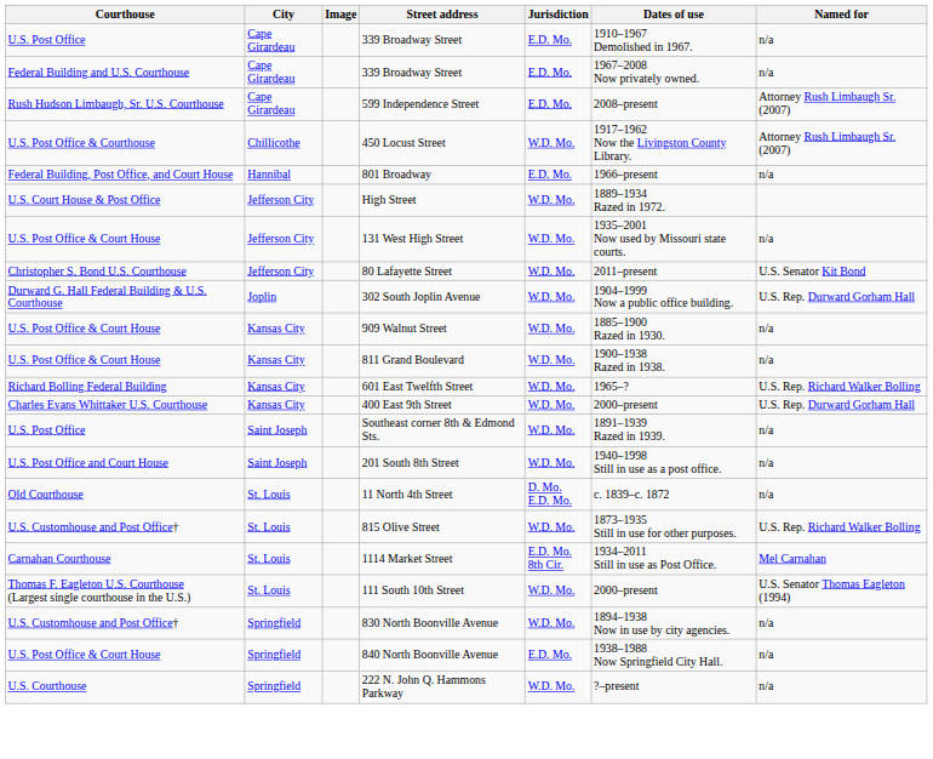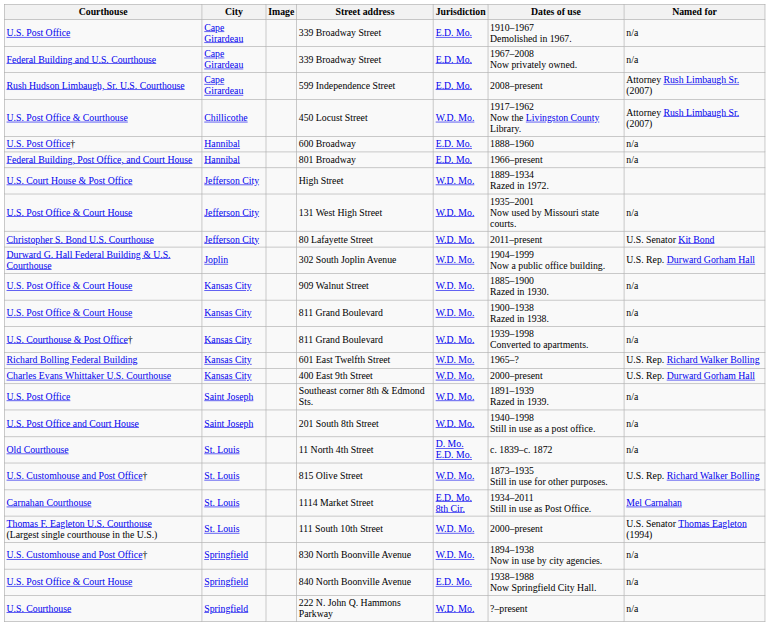 <table class="wikitable sortable sticky-header sort-under">
 <tr>
 <th>Courthouse</th>
 <th>City</th>
 <th>Image</th>
 <th>Street address</th>
 <th>Jurisdiction</th>
 <th>Dates of use</th>
 <th>Named for</th>
 </tr>
 <tr>
 <td><a href='#'>U.S. Post Office</a></td>
 <td><a href='#'>Cape Girardeau</a></td>
 <td></td>
 <td>339 Broadway Street</td>
 <td><a href='#'>E.D. Mo.</a></td>
 <td>1910–1967<br>Demolished in 1967.</td>
 <td>n/a</td>
 </tr>
 <tr>
 <td><a href='#'>Federal Building and U.S. Courthouse</a></td>
 <td><a href='#'>Cape Girardeau</a></td>
 <td></td>
 <td>339 Broadway Street</td>
 <td><a href='#'>E.D. Mo.</a></td>
 <td>1967–2008<br>Now privately owned.</td>
 <td>n/a</td>
 </tr>
 <tr>
 <td><a href='#'>Rush Hudson Limbaugh, Sr. U.S. Courthouse</a></td>
 <td><a href='#'>Cape Girardeau</a></td>
 <td></td>
 <td>599 Independence Street</td>
 <td><a href='#'>E.D. Mo.</a></td>
 <td>2008–present</td>
 <td>Attorney <a href='#'>Rush Limbaugh Sr.</a> (2007)</td>
 </tr>
 <tr>
 <td><a href='#'>U.S. Post Office & Courthouse</a></td>
 <td><a href='#'>Chillicothe</a></td>
 <td></td>
 <td>450 Locust Street</td>
 <td><a href='#'>W.D. Mo.</a></td>
 <td>1917–1962<br>Now the <a href='#'>Livingston County</a> Library.</td>
 <td>Attorney <a href='#'>Rush Limbaugh Sr.</a> (2007)</td>
+</tr>
+<tr>
+<td><a href='#'>U.S. Post Office</a>†</td>
+<td><a href='#'>Hannibal</a></td>
+<td></td>
+<td>600 Broadway</td>
+<td><a href='#'>E.D. Mo.</a></td>
+<td>1888–1960</td>
+<td>n/a</td>
 </tr>
 <tr>
 <td><a href='#'>Federal Building, Post Office, and Court House</a></td>
 <td><a href='#'>Hannibal</a></td>
 <td></td>
 <td>801 Broadway</td>
 <td><a href='#'>E.D. Mo.</a></td>
 <td>1966–present</td>
 <td>n/a</td>
 </tr>
 <tr>
 <td><a href='#'>U.S. Court House & Post Office</a></td>
 <td><a href='#'>Jefferson City</a></td>
 <td></td>
 <td>High Street</td>
 <td><a href='#'>W.D. Mo.</a></td>
 <td>1889–1934<br>Razed in 1972.</td>
 <td></td>
 </tr>
 <tr>
 <td><a href='#'>U.S. Post Office & Court House</a></td>
 <td><a href='#'>Jefferson City</a></td>
 <td></td>
 <td>131 West High Street</td>
 <td><a href='#'>W.D. Mo.</a></td>
 <td>1935–2001<br>Now used by Missouri state courts.</td>
 <td>n/a</td>
 </tr>
 <tr>
 <td><a href='#'>Christopher S. Bond U.S. Courthouse</a></td>
 <td><a href='#'>Jefferson City</a></td>
 <td></td>
 <td>80 Lafayette Street</td>
 <td><a href='#'>W.D. Mo.</a></td>
 <td>2011–present</td>
 <td>U.S. Senator <a href='#'>Kit Bond</a></td>
 </tr>
 <tr>
 <td><a href='#'>Durward G. Hall Federal Building & U.S. Courthouse</a></td>
 <td><a href='#'>Joplin</a></td>
 <td></td>
 <td>302 South Joplin Avenue</td>
 <td><a href='#'>W.D. Mo.</a></td>
 <td>1904–1999<br>Now a public office building.</td>
 <td>U.S. Rep. <a href='#'>Durward Gorham Hall</a></td>
 </tr>
 <tr>
 <td><a href='#'>U.S. Post Office & Court House</a></td>
 <td><a href='#'>Kansas City</a></td>
 <td></td>
 <td>909 Walnut Street</td>
 <td><a href='#'>W.D. Mo.</a></td>
 <td>1885–1900<br>Razed in 1930.</td>
 <td>n/a</td>
 </tr>
 <tr>
 <td><a href='#'>U.S. Post Office & Court House</a></td>
 <td><a href='#'>Kansas City</a></td>
 <td></td>
 <td>811 Grand Boulevard</td>
 <td><a href='#'>W.D. Mo.</a></td>
 <td>1900–1938<br>Razed in 1938.</td>
+<td>n/a</td>
+</tr>
+<tr>
+<td><a href='#'>U.S. Courthouse & Post Office</a>†</td>
+<td><a href='#'>Kansas City</a></td>
+<td></td>
+<td>811 Grand Boulevard</td>
+<td><a href='#'>W.D. Mo.</a></td>
+<td>1939–1998<br>Converted to apartments.</td>
 <td>n/a</td>
 </tr>
 <tr>
 <td><a href='#'>Richard Bolling Federal Building</a></td>
 <td><a href='#'>Kansas City</a></td>
 <td></td>
 <td>601 East Twelfth Street</td>
 <td><a href='#'>W.D. Mo.</a></td>
 <td>1965–?</td>
 <td>U.S. Rep. <a href='#'>Richard Walker Bolling</a></td>
 </tr>
 <tr>
 <td><a href='#'>Charles Evans Whittaker U.S. Courthouse</a></td>
 <td><a href='#'>Kansas City</a></td>
 <td></td>
 <td>400 East 9th Street</td>
 <td><a href='#'>W.D. Mo.</a></td>
 <td>2000–present</td>
 <td>U.S. Rep. <a href='#'>Durward Gorham Hall</a></td>
 </tr>
 <tr>
 <td><a href='#'>U.S. Post Office</a></td>
 <td><a href='#'>Saint Joseph</a></td>
 <td></td>
 <td>Southeast corner 8th & Edmond Sts.</td>
 <td><a href='#'>W.D. Mo.</a></td>
 <td>1891–1939<br>Razed in 1939.</td>
 <td>n/a</td>
 </tr>
 <tr>
 <td><a href='#'>U.S. Post Office and Court House</a></td>
 <td><a href='#'>Saint Joseph</a></td>
 <td></td>
 <td>201 South 8th Street</td>
 <td><a href='#'>W.D. Mo.</a></td>
 <td>1940–1998<br>Still in use as a post office.</td>
 <td>n/a</td>
 </tr>
 <tr>
 <td><a href='#'>Old Courthouse</a></td>
 <td><a href='#'>St. Louis</a></td>
 <td></td>
 <td>11 North 4th Street</td>
 <td><a href='#'>D. Mo.</a><br><a href='#'>E.D. Mo.</a></td>
 <td>c. 1839–c. 1872</td>
 <td>n/a</td>
 </tr>
 <tr>
 <td><a href='#'>U.S. Customhouse and Post Office</a>†</td>
 <td><a href='#'>St. Louis</a></td>
 <td></td>
 <td>815 Olive Street</td>
 <td><a href='#'>W.D. Mo.</a></td>
 <td>1873–1935<br>Still in use for other purposes.</td>
 <td>U.S. Rep. <a href='#'>Richard Walker Bolling</a></td>
 </tr>
 <tr>
 <td><a href='#'>Carnahan Courthouse</a></td>
 <td><a href='#'>St. Louis</a></td>
 <td></td>
 <td>1114 Market Street</td>
 <td><a href='#'>E.D. Mo.</a><br><a href='#'>8th Cir.</a></td>
 <td>1934–2011<br>Still in use as Post Office.</td>
 <td><a href='#'>Mel Carnahan</a></td>
 </tr>
 <tr>
 <td><a href='#'>Thomas F. Eagleton U.S. Courthouse</a><br>(Largest single courthouse in the U.S.)</td>
 <td><a href='#'>St. Louis</a></td>
 <td></td>
 <td>111 South 10th Street</td>
 <td><a href='#'>W.D. Mo.</a></td>
 <td>2000–present</td>
 <td>U.S. Senator <a href='#'>Thomas Eagleton</a> (1994)</td>
 </tr>
 <tr>
 <td><a href='#'>U.S. Customhouse and Post Office</a>†</td>
 <td><a href='#'>Springfield</a></td>
 <td></td>
 <td>830 North Boonville Avenue</td>
 <td><a href='#'>W.D. Mo.</a></td>
 <td>1894–1938<br>Now in use by city agencies.</td>
 <td>n/a</td>
 </tr>
 <tr>
 <td><a href='#'>U.S. Post Office & Court House</a></td>
 <td><a href='#'>Springfield</a></td>
 <td></td>
 <td>840 North Boonville Avenue</td>
 <td><a href='#'>E.D. Mo.</a></td>
 <td>1938–1988<br>Now Springfield City Hall.</td>
 <td>n/a</td>
 </tr>
 <tr>
 <td><a href='#'>U.S. Courthouse</a></td>
 <td><a href='#'>Springfield</a></td>
 <td></td>
 <td>222 N. John Q. Hammons Parkway</td>
 <td><a href='#'>W.D. Mo.</a></td>
 <td>?–present</td>
 <td>n/a</td>
 </tr>
 </table>
